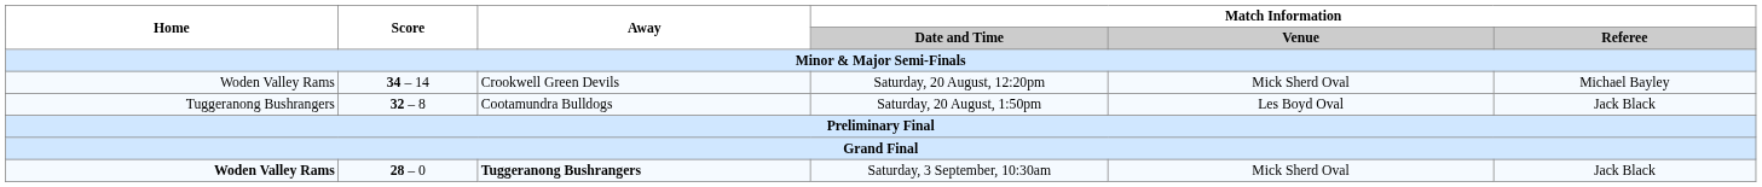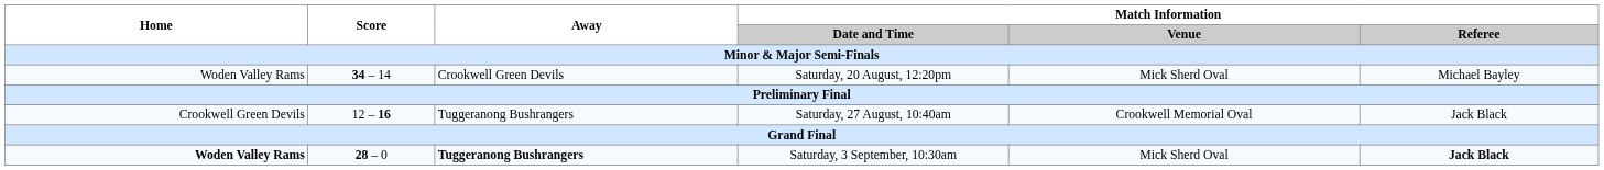 <table border="1" cellpadding="3" cellspacing="0" width="100%" style="border-collapse:collapse;  text-align:center;">
 <tr>
 <th rowspan="2" width="19%">Home</th>
 <th rowspan="2" width="8%">Score</th>
 <th rowspan="2" width="19%">Away</th>
 <th colspan="3">Match Information</th>
 </tr>
 <tr style="background:#CCCCCC">
 <th width="17%">Date and Time</th>
 <th width="22%">Venue</th>
 <th width="50%">Referee</th>
 </tr>
 <tr style="background:#d0e7ff;">
 <td colspan="6"><strong>Minor & Major Semi-Finals</strong></td>
 </tr>
 <tr style="text-align:center; background:#f5faff;">
 <td align="right">Woden Valley Rams </td>
 <td><strong>34</strong> – 14</td>
 <td align="left"> Crookwell Green Devils</td>
 <td>Saturday, 20 August, 12:20pm</td>
 <td>Mick Sherd Oval</td>
 <td>Michael Bayley</td>
 </tr>
-<tr style="text-align:center; background:#f5faff;">
-<td align="right">Tuggeranong Bushrangers </td>
-<td><strong>32</strong> – 8</td>
-<td align="left"> Cootamundra Bulldogs</td>
-<td>Saturday, 20 August, 1:50pm</td>
-<td>Les Boyd Oval</td>
-<td>Jack Black</td>
-</tr>
 <tr style="background:#d0e7ff;">
 <td colspan="6"><strong>Preliminary Final</strong></td>
+</tr>
+<tr style="text-align:center; background:#f5faff;">
+<td align="right">Crookwell Green Devils </td>
+<td>12 – <strong>16</strong></td>
+<td align="left"> Tuggeranong Bushrangers</td>
+<td>Saturday, 27 August, 10:40am</td>
+<td>Crookwell Memorial Oval</td>
+<td>Jack Black</td>
 </tr>
 <tr style="background:#d0e7ff;">
 <td colspan="6"><strong>Grand Final</strong></td>
 </tr>
 <tr style="text-align:center; background:#f5faff;">
 <td align="right"><strong>Woden Valley Rams </strong></td>
 <td><strong>28</strong> – 0</td>
 <td align="left"><strong> Tuggeranong Bushrangers</strong></td>
 <td>Saturday, 3 September, 10:30am</td>
 <td>Mick Sherd Oval</td>
-<td>Jack Black</td>
+<td><strong>Jack Black</strong></td>
 </tr>
 </table>
